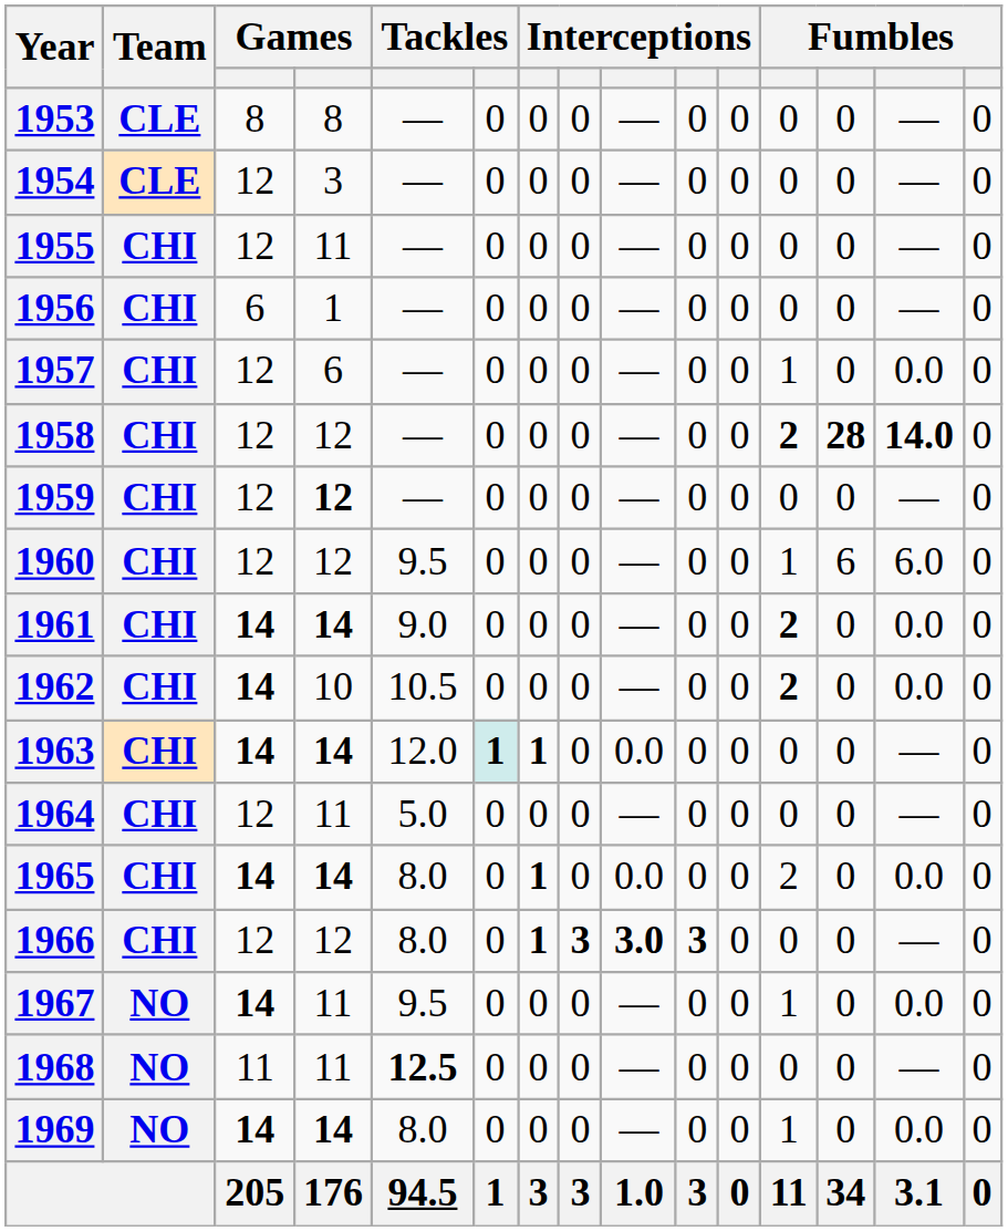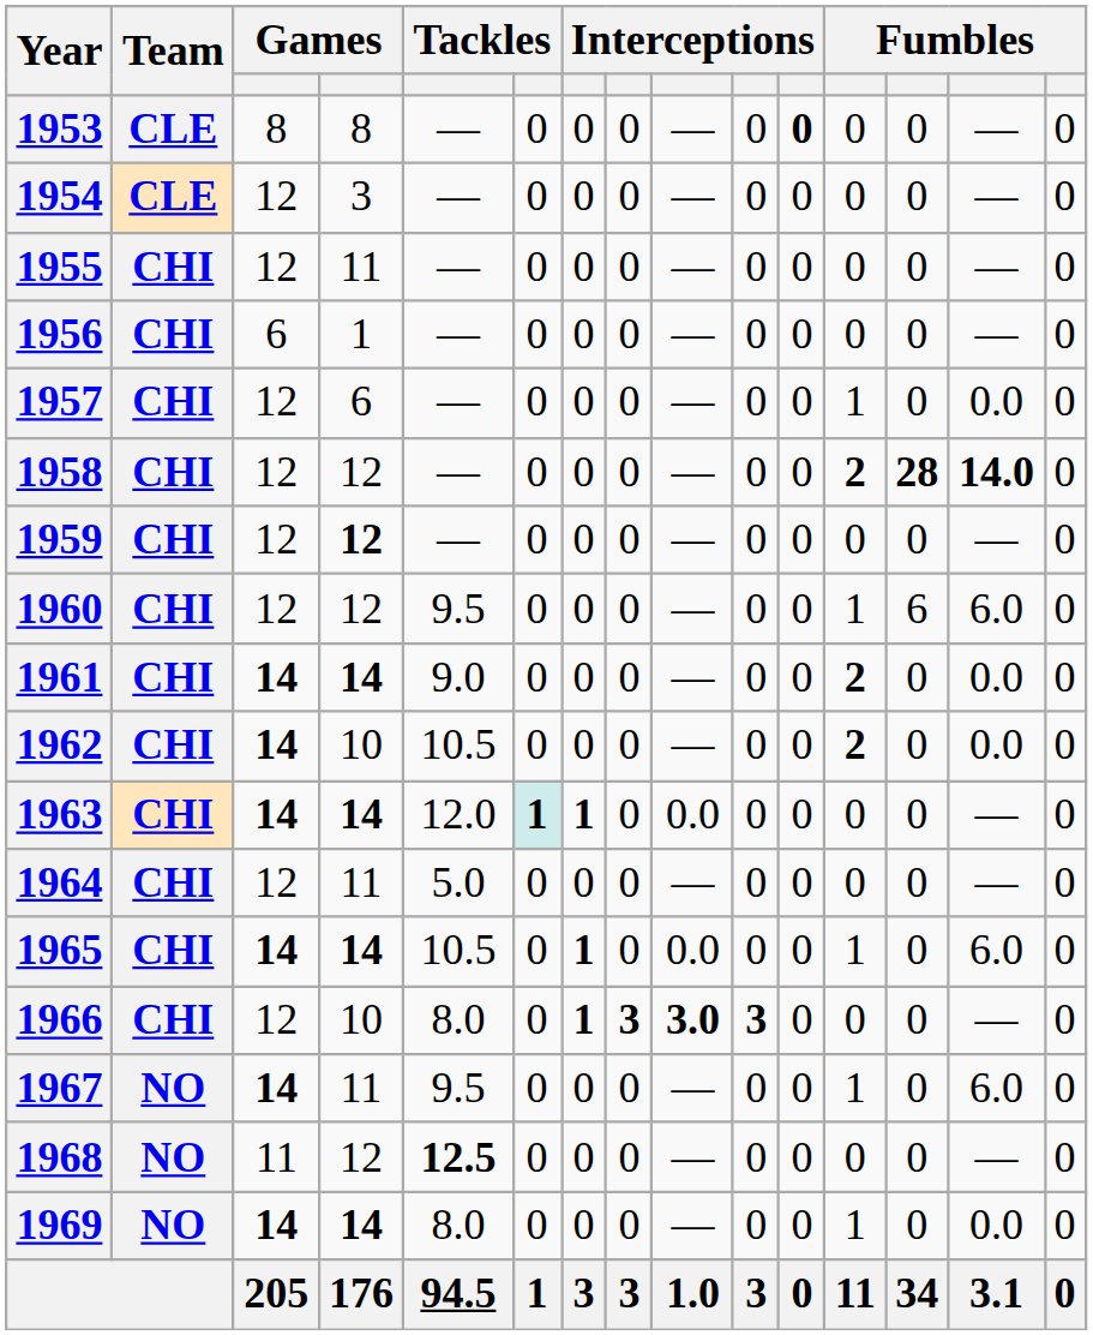 <table class="wikitable" style="text-align:center;">
 <tr>
 <th rowspan="2">Year</th>
 <th rowspan="2">Team</th>
 <th colspan="2">Games</th>
 <th colspan="2">Tackles</th>
 <th colspan="5">Interceptions</th>
 <th colspan="4">Fumbles</th>
 </tr>
 <tr>
 <th></th>
 <th></th>
 <th></th>
 <th></th>
 <th></th>
 <th></th>
 <th></th>
 <th></th>
 <th></th>
 <th></th>
 <th></th>
 <th></th>
 <th></th>
 </tr>
 <tr>
 <th><a href='#'>1953</a></th>
 <th><a href='#'>CLE</a></th>
 <td>8</td>
 <td>8</td>
 <td>—</td>
 <td>0</td>
 <td>0</td>
 <td>0</td>
 <td>—</td>
 <td>0</td>
-<td>0</td>
+<td><strong>0</strong></td>
 <td>0</td>
 <td>0</td>
 <td>—</td>
 <td>0</td>
 </tr>
 <tr>
 <th><a href='#'>1954</a></th>
 <th style="background:#ffe6bd;"><a href='#'>CLE</a></th>
 <td>12</td>
 <td>3</td>
 <td>—</td>
 <td>0</td>
 <td>0</td>
 <td>0</td>
 <td>—</td>
 <td>0</td>
 <td>0</td>
 <td>0</td>
 <td>0</td>
 <td>—</td>
 <td>0</td>
 </tr>
 <tr>
 <th><a href='#'>1955</a></th>
 <th><a href='#'>CHI</a></th>
 <td>12</td>
 <td>11</td>
 <td>—</td>
 <td>0</td>
 <td>0</td>
 <td>0</td>
 <td>—</td>
 <td>0</td>
 <td>0</td>
 <td>0</td>
 <td>0</td>
 <td>—</td>
 <td>0</td>
 </tr>
 <tr>
 <th><a href='#'>1956</a></th>
 <th><a href='#'>CHI</a></th>
 <td>6</td>
 <td>1</td>
 <td>—</td>
 <td>0</td>
 <td>0</td>
 <td>0</td>
 <td>—</td>
 <td>0</td>
 <td>0</td>
 <td>0</td>
 <td>0</td>
 <td>—</td>
 <td>0</td>
 </tr>
 <tr>
 <th><a href='#'>1957</a></th>
 <th><a href='#'>CHI</a></th>
 <td>12</td>
 <td>6</td>
 <td>—</td>
 <td>0</td>
 <td>0</td>
 <td>0</td>
 <td>—</td>
 <td>0</td>
 <td>0</td>
 <td>1</td>
 <td>0</td>
 <td>0.0</td>
 <td>0</td>
 </tr>
 <tr>
 <th><a href='#'>1958</a></th>
 <th><a href='#'>CHI</a></th>
 <td>12</td>
 <td>12</td>
 <td>—</td>
 <td>0</td>
 <td>0</td>
 <td>0</td>
 <td>—</td>
 <td>0</td>
 <td>0</td>
 <td><strong>2</strong></td>
 <td><strong>28</strong></td>
 <td><strong>14.0</strong></td>
 <td>0</td>
 </tr>
 <tr>
 <th><a href='#'>1959</a></th>
 <th><a href='#'>CHI</a></th>
 <td>12</td>
 <td><strong>12</strong></td>
 <td>—</td>
 <td>0</td>
 <td>0</td>
 <td>0</td>
 <td>—</td>
 <td>0</td>
 <td>0</td>
 <td>0</td>
 <td>0</td>
 <td>—</td>
 <td>0</td>
 </tr>
 <tr>
 <th><a href='#'>1960</a></th>
 <th><a href='#'>CHI</a></th>
 <td>12</td>
 <td>12</td>
 <td>9.5</td>
 <td>0</td>
 <td>0</td>
 <td>0</td>
 <td>—</td>
 <td>0</td>
 <td>0</td>
 <td>1</td>
 <td>6</td>
 <td>6.0</td>
 <td>0</td>
 </tr>
 <tr>
 <th><a href='#'>1961</a></th>
 <th><a href='#'>CHI</a></th>
 <td><strong>14</strong></td>
 <td><strong>14</strong></td>
 <td>9.0</td>
 <td>0</td>
 <td>0</td>
 <td>0</td>
 <td>—</td>
 <td>0</td>
 <td>0</td>
 <td><strong>2</strong></td>
 <td>0</td>
 <td>0.0</td>
 <td>0</td>
 </tr>
 <tr>
 <th><a href='#'>1962</a></th>
 <th><a href='#'>CHI</a></th>
 <td><strong>14</strong></td>
 <td>10</td>
 <td>10.5</td>
 <td>0</td>
 <td>0</td>
 <td>0</td>
 <td>—</td>
 <td>0</td>
 <td>0</td>
 <td><strong>2</strong></td>
 <td>0</td>
 <td>0.0</td>
 <td>0</td>
 </tr>
 <tr>
 <th><a href='#'>1963</a></th>
 <th style="background:#ffe6bd;"><a href='#'>CHI</a></th>
 <td><strong>14</strong></td>
 <td><strong>14</strong></td>
 <td>12.0</td>
 <td style="background:#cfecec;"><strong>1</strong></td>
 <td><strong>1</strong></td>
 <td>0</td>
 <td>0.0</td>
 <td>0</td>
 <td>0</td>
 <td>0</td>
 <td>0</td>
 <td>—</td>
 <td>0</td>
 </tr>
 <tr>
 <th><a href='#'>1964</a></th>
 <th><a href='#'>CHI</a></th>
 <td>12</td>
 <td>11</td>
 <td>5.0</td>
 <td>0</td>
 <td>0</td>
 <td>0</td>
 <td>—</td>
 <td>0</td>
 <td>0</td>
 <td>0</td>
 <td>0</td>
 <td>—</td>
 <td>0</td>
 </tr>
 <tr>
 <th><a href='#'>1965</a></th>
 <th><a href='#'>CHI</a></th>
 <td><strong>14</strong></td>
 <td><strong>14</strong></td>
-<td>8.0</td>
+<td>10.5</td>
 <td>0</td>
 <td><strong>1</strong></td>
 <td>0</td>
 <td>0.0</td>
 <td>0</td>
 <td>0</td>
-<td>2</td>
+<td>1</td>
 <td>0</td>
-<td>0.0</td>
+<td>6.0</td>
 <td>0</td>
 </tr>
 <tr>
 <th><a href='#'>1966</a></th>
 <th><a href='#'>CHI</a></th>
 <td>12</td>
-<td>12</td>
+<td>10</td>
 <td>8.0</td>
 <td>0</td>
 <td><strong>1</strong></td>
 <td><strong>3</strong></td>
 <td><strong>3.0</strong></td>
 <td><strong>3</strong></td>
 <td>0</td>
 <td>0</td>
 <td>0</td>
 <td>—</td>
 <td>0</td>
 </tr>
 <tr>
 <th><a href='#'>1967</a></th>
 <th><a href='#'>NO</a></th>
 <td><strong>14</strong></td>
 <td>11</td>
 <td>9.5</td>
 <td>0</td>
 <td>0</td>
 <td>0</td>
 <td>—</td>
 <td>0</td>
 <td>0</td>
 <td>1</td>
 <td>0</td>
-<td>0.0</td>
+<td>6.0</td>
 <td>0</td>
 </tr>
 <tr>
 <th><a href='#'>1968</a></th>
 <th><a href='#'>NO</a></th>
 <td>11</td>
-<td>11</td>
+<td>12</td>
 <td><strong>12.5</strong></td>
 <td>0</td>
 <td>0</td>
 <td>0</td>
 <td>—</td>
 <td>0</td>
 <td>0</td>
 <td>0</td>
 <td>0</td>
 <td>—</td>
 <td>0</td>
 </tr>
 <tr>
 <th><a href='#'>1969</a></th>
 <th><a href='#'>NO</a></th>
 <td><strong>14</strong></td>
 <td><strong>14</strong></td>
 <td>8.0</td>
 <td>0</td>
 <td>0</td>
 <td>0</td>
 <td>—</td>
 <td>0</td>
 <td>0</td>
 <td>1</td>
 <td>0</td>
 <td>0.0</td>
 <td>0</td>
 </tr>
 <tr>
 <th colspan="2"></th>
 <th>205</th>
 <th>176</th>
 <th><u>94.5</u></th>
 <th>1</th>
 <th>3</th>
 <th>3</th>
 <th>1.0</th>
 <th>3</th>
 <th>0</th>
 <th>11</th>
 <th>34</th>
 <th>3.1</th>
 <th>0</th>
 </tr>
 </table>
